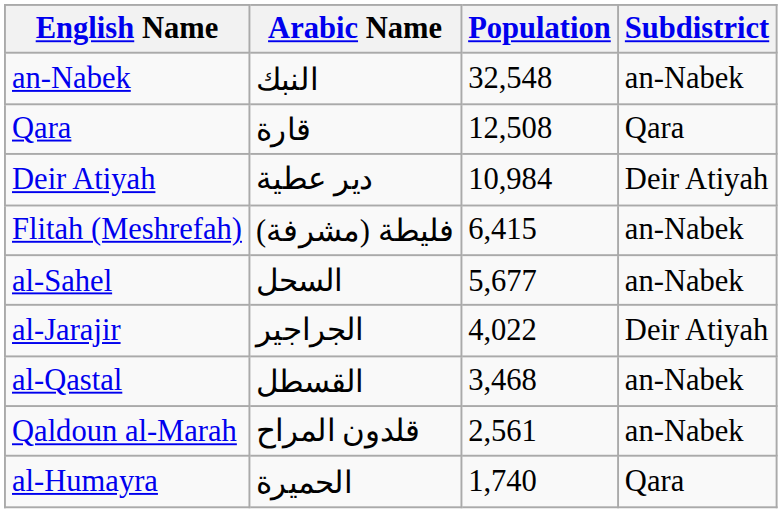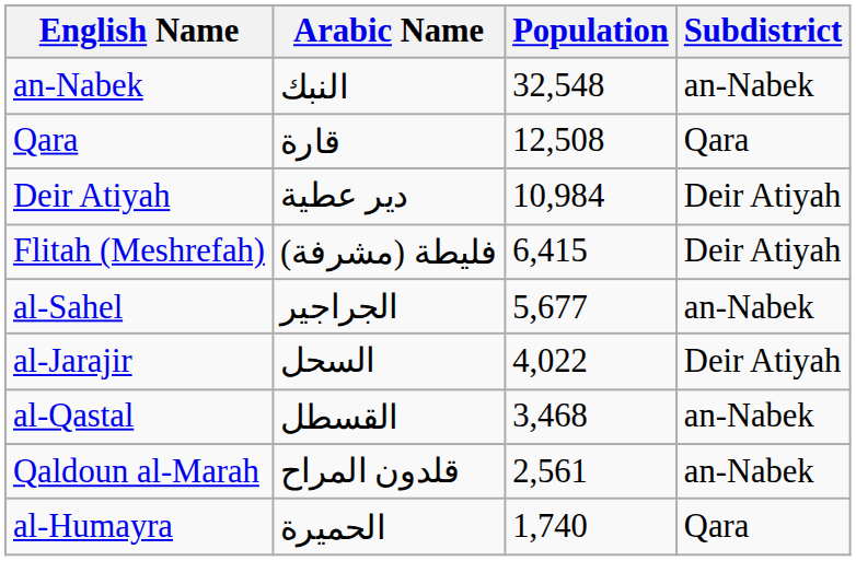 <table class="wikitable sortable">
 <tr>
 <th><a href='#'>English</a> Name</th>
 <th><a href='#'>Arabic</a> Name</th>
 <th><a href='#'>Population</a></th>
 <th><a href='#'>Subdistrict</a></th>
 </tr>
 <tr>
 <td><a href='#'>an-Nabek</a></td>
 <td>النبك</td>
 <td>32,548</td>
 <td>an-Nabek</td>
 </tr>
 <tr>
 <td><a href='#'>Qara</a></td>
 <td>قارة</td>
 <td>12,508</td>
 <td>Qara</td>
 </tr>
 <tr>
 <td><a href='#'>Deir Atiyah</a></td>
 <td>دير عطية</td>
 <td>10,984</td>
 <td>Deir Atiyah</td>
 </tr>
 <tr>
 <td><a href='#'>Flitah (Meshrefah)</a></td>
 <td>(فليطة (مشرفة</td>
 <td>6,415</td>
-<td>an-Nabek</td>
+<td>Deir Atiyah</td>
 </tr>
 <tr>
 <td><a href='#'>al-Sahel</a></td>
-<td>السحل</td>
+<td>الجراجير</td>
 <td>5,677</td>
 <td>an-Nabek</td>
 </tr>
 <tr>
 <td><a href='#'>al-Jarajir</a></td>
-<td>الجراجير</td>
+<td>السحل</td>
 <td>4,022</td>
 <td>Deir Atiyah</td>
 </tr>
 <tr>
 <td><a href='#'>al-Qastal</a></td>
 <td>القسطل</td>
 <td>3,468</td>
 <td>an-Nabek</td>
 </tr>
 <tr>
 <td><a href='#'>Qaldoun al-Marah</a></td>
 <td>قلدون المراح</td>
 <td>2,561</td>
 <td>an-Nabek</td>
 </tr>
 <tr>
 <td><a href='#'>al-Humayra</a></td>
 <td>الحميرة</td>
 <td>1,740</td>
 <td>Qara</td>
 </tr>
 </table>
